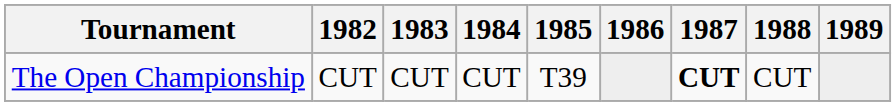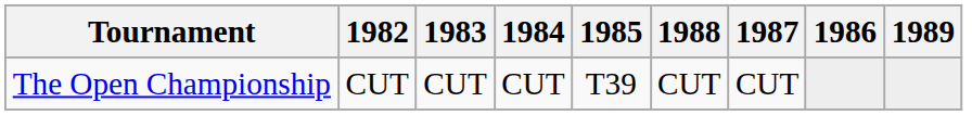 <table class="wikitable" style="font-size:95%;text-align:center;">
 <tr>
 <th>Tournament</th>
 <th>1982</th>
 <th>1983</th>
 <th>1984</th>
 <th>1985</th>
+<th>1988</th>
+<th>1987</th>
 <th>1986</th>
-<th>1987</th>
-<th>1988</th>
 <th>1989</th>
 </tr>
 <tr>
 <td align=left><a href='#'>The Open Championship</a></td>
 <td>CUT</td>
 <td>CUT</td>
 <td>CUT</td>
 <td>T39</td>
+<td>CUT</td>
+<td>CUT</td>
 <td style="background:#eeeeee;"></td>
-<td><strong>CUT</strong></td>
-<td>CUT</td>
 <td style="background:#eeeeee;"></td>
 </tr>
 </table>
